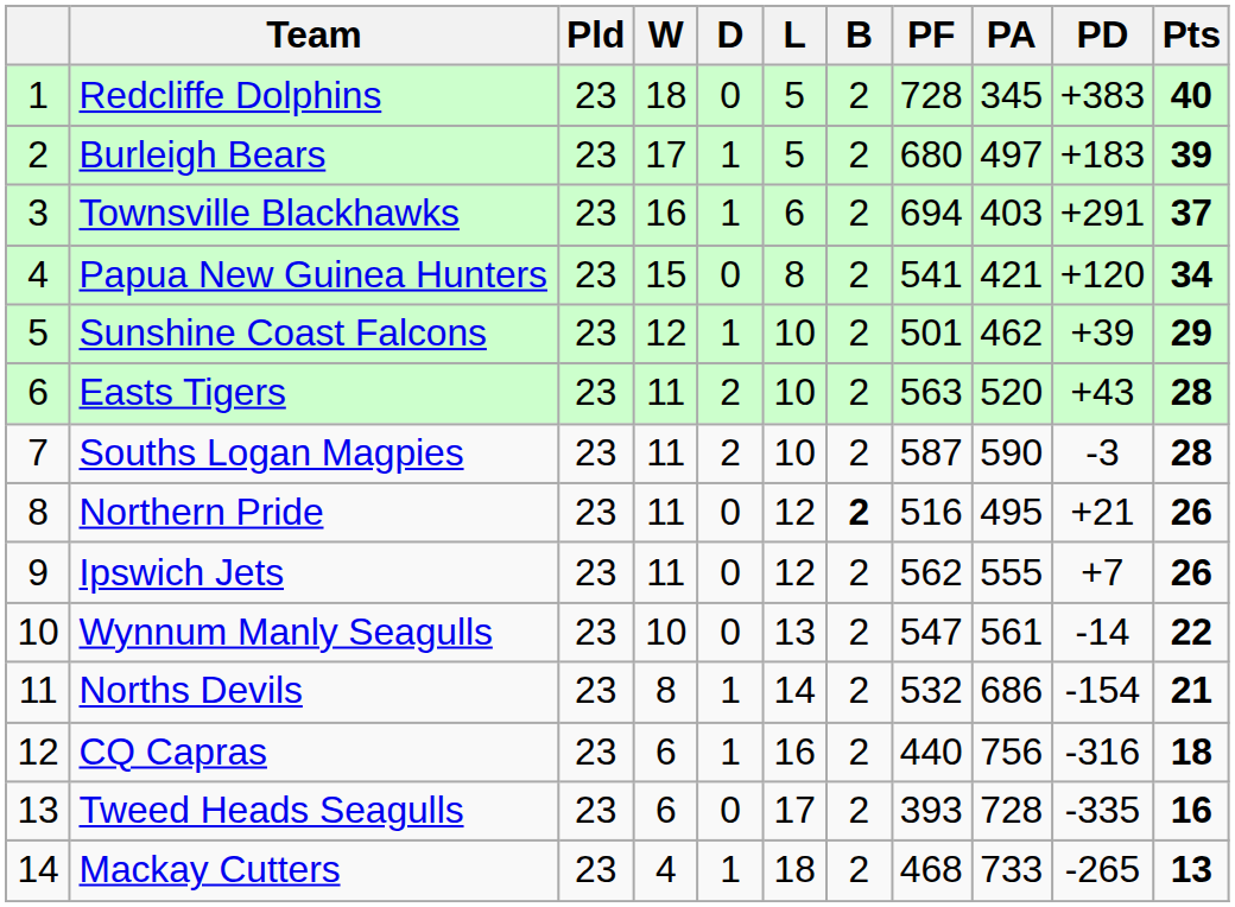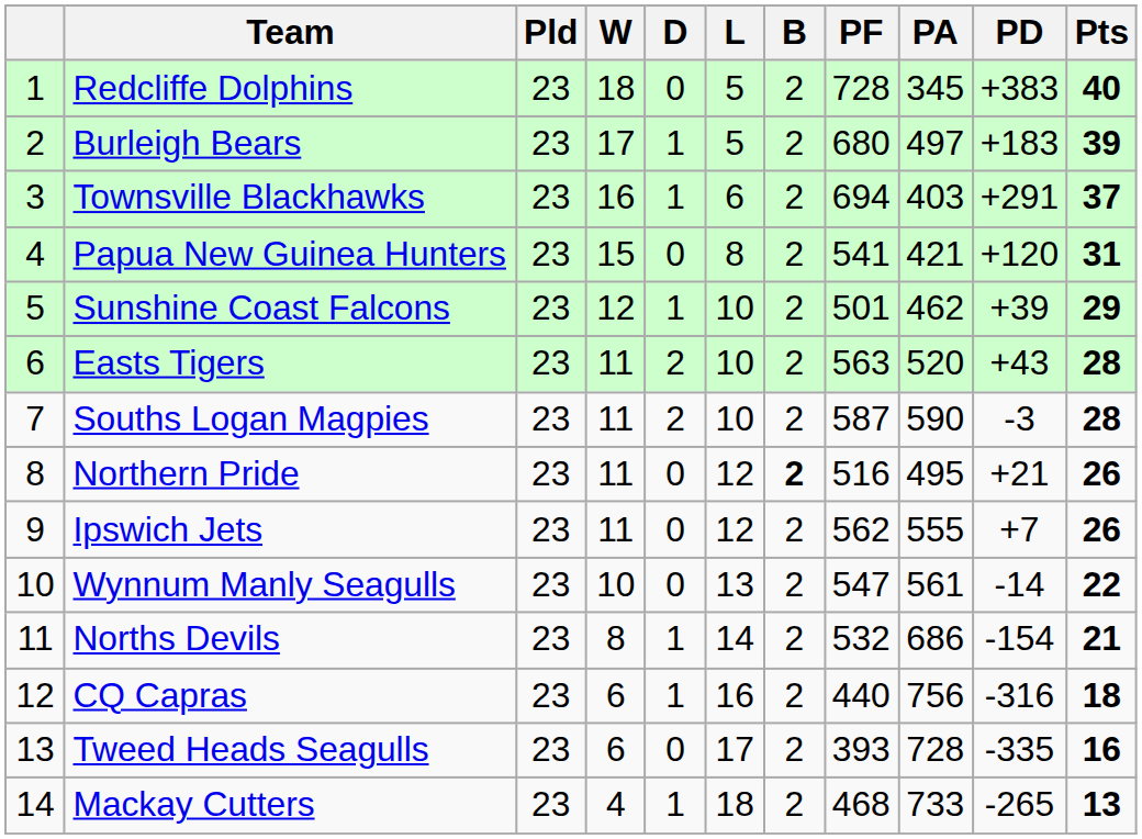 <table class="wikitable" style="text-align:center;">
 <tr>
 <th width=20 abbr="Position"></th>
 <th width=200>Team</th>
 <th width=20 abbr="Played">Pld</th>
 <th width=20 abbr="Won">W</th>
 <th width=20 abbr="Drawn">D</th>
 <th width=20 abbr="Lost">L</th>
 <th width=20 abbr="Bye">B</th>
 <th width=20 abbr="Points for">PF</th>
 <th width=20 abbr="Points against">PA</th>
 <th width=20 abbr="Points difference">PD</th>
 <th width=20 abbr="Points">Pts</th>
 </tr>
 <tr style="background: #ccffcc;">
 <td>1</td>
 <td style="text-align:left;"> <a href='#'>Redcliffe Dolphins</a></td>
 <td>23</td>
 <td>18</td>
 <td>0</td>
 <td>5</td>
 <td>2</td>
 <td>728</td>
 <td>345</td>
 <td>+383</td>
 <td><strong>40</strong></td>
 </tr>
 <tr style="background: #ccffcc;">
 <td>2</td>
 <td style="text-align:left;"> <a href='#'>Burleigh Bears</a></td>
 <td>23</td>
 <td>17</td>
 <td>1</td>
 <td>5</td>
 <td>2</td>
 <td>680</td>
 <td>497</td>
 <td>+183</td>
 <td><strong>39</strong></td>
 </tr>
 <tr style="background: #ccffcc;">
 <td>3</td>
 <td style="text-align:left;"> <a href='#'>Townsville Blackhawks</a></td>
 <td>23</td>
 <td>16</td>
 <td>1</td>
 <td>6</td>
 <td>2</td>
 <td>694</td>
 <td>403</td>
 <td>+291</td>
 <td><strong>37</strong></td>
 </tr>
 <tr style="background: #ccffcc;">
 <td>4</td>
 <td style="text-align:left;"> <a href='#'>Papua New Guinea Hunters</a></td>
 <td>23</td>
 <td>15</td>
 <td>0</td>
 <td>8</td>
 <td>2</td>
 <td>541</td>
 <td>421</td>
 <td>+120</td>
-<td><strong>34</strong></td>
+<td><strong>31</strong></td>
 </tr>
 <tr style="background: #ccffcc;">
 <td>5</td>
 <td style="text-align:left;"> <a href='#'>Sunshine Coast Falcons</a></td>
 <td>23</td>
 <td>12</td>
 <td>1</td>
 <td>10</td>
 <td>2</td>
 <td>501</td>
 <td>462</td>
 <td>+39</td>
 <td><strong>29</strong></td>
 </tr>
 <tr style="background: #ccffcc;">
 <td>6</td>
 <td style="text-align:left;"> <a href='#'>Easts Tigers</a></td>
 <td>23</td>
 <td>11</td>
 <td>2</td>
 <td>10</td>
 <td>2</td>
 <td>563</td>
 <td>520</td>
 <td>+43</td>
 <td><strong>28</strong></td>
 </tr>
 <tr>
 <td>7</td>
 <td style="text-align:left;"> <a href='#'>Souths Logan Magpies</a></td>
 <td>23</td>
 <td>11</td>
 <td>2</td>
 <td>10</td>
 <td>2</td>
 <td>587</td>
 <td>590</td>
 <td>-3</td>
 <td><strong>28</strong></td>
 </tr>
 <tr>
 <td>8</td>
 <td style="text-align:left;"> <a href='#'>Northern Pride</a></td>
 <td>23</td>
 <td>11</td>
 <td>0</td>
 <td>12</td>
 <td><strong>2</strong></td>
 <td>516</td>
 <td>495</td>
 <td>+21</td>
 <td><strong>26</strong></td>
 </tr>
 <tr>
 <td>9</td>
 <td style="text-align:left;"> <a href='#'>Ipswich Jets</a></td>
 <td>23</td>
 <td>11</td>
 <td>0</td>
 <td>12</td>
 <td>2</td>
 <td>562</td>
 <td>555</td>
 <td>+7</td>
 <td><strong>26</strong></td>
 </tr>
 <tr>
 <td>10</td>
 <td style="text-align:left;"> <a href='#'>Wynnum Manly Seagulls</a></td>
 <td>23</td>
 <td>10</td>
 <td>0</td>
 <td>13</td>
 <td>2</td>
 <td>547</td>
 <td>561</td>
 <td>-14</td>
 <td><strong>22</strong></td>
 </tr>
 <tr>
 <td>11</td>
 <td style="text-align:left;"> <a href='#'>Norths Devils</a></td>
 <td>23</td>
 <td>8</td>
 <td>1</td>
 <td>14</td>
 <td>2</td>
 <td>532</td>
 <td>686</td>
 <td>-154</td>
 <td><strong>21</strong></td>
 </tr>
 <tr>
 <td>12</td>
 <td style="text-align:left;"> <a href='#'>CQ Capras</a></td>
 <td>23</td>
 <td>6</td>
 <td>1</td>
 <td>16</td>
 <td>2</td>
 <td>440</td>
 <td>756</td>
 <td>-316</td>
 <td><strong>18</strong></td>
 </tr>
 <tr>
 <td>13</td>
 <td style="text-align:left;"> <a href='#'>Tweed Heads Seagulls</a></td>
 <td>23</td>
 <td>6</td>
 <td>0</td>
 <td>17</td>
 <td>2</td>
 <td>393</td>
 <td>728</td>
 <td>-335</td>
 <td><strong>16</strong></td>
 </tr>
 <tr>
 <td>14</td>
 <td style="text-align:left;"> <a href='#'>Mackay Cutters</a></td>
 <td>23</td>
 <td>4</td>
 <td>1</td>
 <td>18</td>
 <td>2</td>
 <td>468</td>
 <td>733</td>
 <td>-265</td>
 <td><strong>13</strong></td>
 </tr>
 <tr>
 </tr>
 </table>
